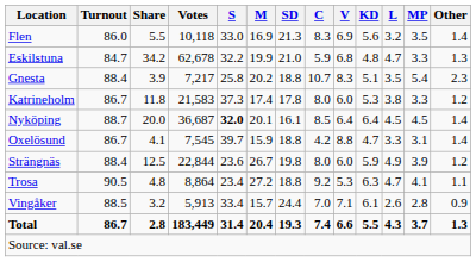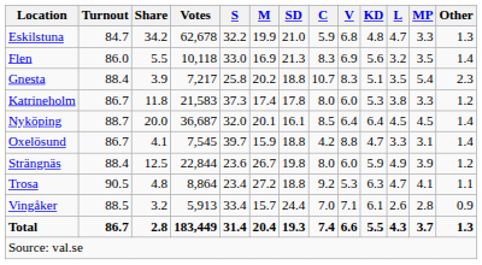 <table class="wikitable sortable" style=text-align:right>
 <tr>
 <th>Location</th>
 <th>Turnout</th>
 <th>Share</th>
 <th>Votes</th>
 <th><a href='#'>S</a></th>
 <th><a href='#'>M</a></th>
 <th><a href='#'>SD</a></th>
 <th><a href='#'>C</a></th>
 <th><a href='#'>V</a></th>
 <th><a href='#'>KD</a></th>
 <th><a href='#'>L</a></th>
 <th><a href='#'>MP</a></th>
 <th>Other</th>
 </tr>
 <tr>
+<td align=left><a href='#'>Eskilstuna</a></td>
+<td>84.7</td>
+<td>34.2</td>
+<td>62,678</td>
+<td>32.2</td>
+<td>19.9</td>
+<td>21.0</td>
+<td>5.9</td>
+<td>6.8</td>
+<td>4.8</td>
+<td>4.7</td>
+<td>3.3</td>
+<td>1.3</td>
+</tr>
+<tr>
 <td align=left><a href='#'>Flen</a></td>
 <td>86.0</td>
 <td>5.5</td>
 <td>10,118</td>
 <td>33.0</td>
 <td>16.9</td>
 <td>21.3</td>
 <td>8.3</td>
 <td>6.9</td>
 <td>5.6</td>
 <td>3.2</td>
 <td>3.5</td>
 <td>1.4</td>
-</tr>
-<tr>
-<td align=left><a href='#'>Eskilstuna</a></td>
-<td>84.7</td>
-<td>34.2</td>
-<td>62,678</td>
-<td>32.2</td>
-<td>19.9</td>
-<td>21.0</td>
-<td>5.9</td>
-<td>6.8</td>
-<td>4.8</td>
-<td>4.7</td>
-<td>3.3</td>
-<td>1.3</td>
 </tr>
 <tr>
 <td align=left><a href='#'>Gnesta</a></td>
 <td>88.4</td>
 <td>3.9</td>
 <td>7,217</td>
 <td>25.8</td>
 <td>20.2</td>
 <td>18.8</td>
 <td>10.7</td>
 <td>8.3</td>
 <td>5.1</td>
 <td>3.5</td>
 <td>5.4</td>
 <td>2.3</td>
 </tr>
 <tr>
 <td align=left><a href='#'>Katrineholm</a></td>
 <td>86.7</td>
 <td>11.8</td>
 <td>21,583</td>
 <td>37.3</td>
 <td>17.4</td>
 <td>17.8</td>
 <td>8.0</td>
 <td>6.0</td>
 <td>5.3</td>
 <td>3.8</td>
 <td>3.3</td>
 <td>1.2</td>
 </tr>
 <tr>
 <td align=left><a href='#'>Nyköping</a></td>
 <td>88.7</td>
 <td>20.0</td>
 <td>36,687</td>
-<td><strong>32.0</strong></td>
+<td>32.0</td>
 <td>20.1</td>
 <td>16.1</td>
 <td>8.5</td>
 <td>6.4</td>
 <td>6.4</td>
 <td>4.5</td>
 <td>4.5</td>
 <td>1.4</td>
 </tr>
 <tr>
 <td align=left><a href='#'>Oxelösund</a></td>
 <td>86.7</td>
 <td>4.1</td>
 <td>7,545</td>
 <td>39.7</td>
 <td>15.9</td>
 <td>18.8</td>
 <td>4.2</td>
 <td>8.8</td>
 <td>4.7</td>
 <td>3.3</td>
 <td>3.1</td>
 <td>1.4</td>
 </tr>
 <tr>
 <td align=left><a href='#'>Strängnäs</a></td>
 <td>88.4</td>
 <td>12.5</td>
 <td>22,844</td>
 <td>23.6</td>
 <td>26.7</td>
 <td>19.8</td>
 <td>8.0</td>
 <td>6.0</td>
 <td>5.9</td>
 <td>4.9</td>
 <td>3.9</td>
 <td>1.2</td>
 </tr>
 <tr>
 <td align=left><a href='#'>Trosa</a></td>
 <td>90.5</td>
 <td>4.8</td>
 <td>8,864</td>
 <td>23.4</td>
 <td>27.2</td>
 <td>18.8</td>
 <td>9.2</td>
 <td>5.3</td>
 <td>6.3</td>
 <td>4.7</td>
 <td>4.1</td>
 <td>1.1</td>
 </tr>
 <tr>
 <td align=left><a href='#'>Vingåker</a></td>
 <td>88.5</td>
 <td>3.2</td>
 <td>5,913</td>
 <td>33.4</td>
 <td>15.7</td>
 <td>24.4</td>
 <td>7.0</td>
 <td>7.1</td>
 <td>6.1</td>
 <td>2.6</td>
 <td>2.8</td>
 <td>0.9</td>
 </tr>
 <tr>
 <td align=left><strong>Total</strong></td>
 <td><strong>86.7</strong></td>
 <td><strong>2.8</strong></td>
 <td><strong>183,449</strong></td>
 <td><strong>31.4</strong></td>
 <td><strong>20.4</strong></td>
 <td><strong>19.3</strong></td>
 <td><strong>7.4</strong></td>
 <td><strong>6.6</strong></td>
 <td><strong>5.5</strong></td>
 <td><strong>4.3</strong></td>
 <td><strong>3.7</strong></td>
 <td><strong>1.3</strong></td>
 </tr>
 <tr>
 <td align=left colspan=13>Source: val.se</td>
 </tr>
 </table>
